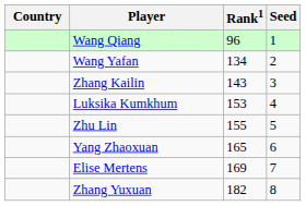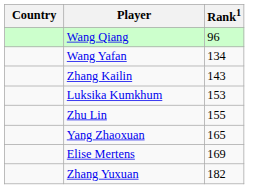 <table class="sortable wikitable">
 <tr>
 <th width="70">Country</th>
 <th width="175">Player</th>
 <th>Rank<sup>1</sup></th>
-<th>Seed</th>
 </tr>
 <tr style="background:#cfc;">
 <td></td>
 <td><a href='#'>Wang Qiang</a></td>
 <td>96</td>
-<td>1</td>
 </tr>
 <tr>
 <td></td>
 <td><a href='#'>Wang Yafan</a></td>
 <td>134</td>
-<td>2</td>
 </tr>
 <tr>
 <td></td>
 <td><a href='#'>Zhang Kailin</a></td>
 <td>143</td>
-<td>3</td>
 </tr>
 <tr>
 <td></td>
 <td><a href='#'>Luksika Kumkhum</a></td>
 <td>153</td>
-<td>4</td>
 </tr>
 <tr>
 <td></td>
 <td><a href='#'>Zhu Lin</a></td>
 <td>155</td>
-<td>5</td>
 </tr>
 <tr>
 <td></td>
 <td><a href='#'>Yang Zhaoxuan</a></td>
 <td>165</td>
-<td>6</td>
 </tr>
 <tr>
 <td></td>
 <td><a href='#'>Elise Mertens</a></td>
 <td>169</td>
-<td>7</td>
 </tr>
 <tr>
 <td></td>
 <td><a href='#'>Zhang Yuxuan</a></td>
 <td>182</td>
-<td>8</td>
 </tr>
 </table>
